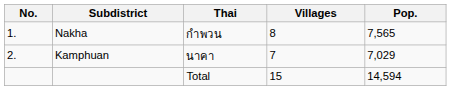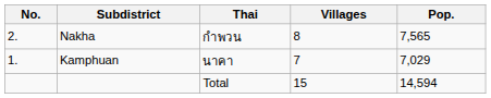 <table class="wikitable" style="width:50%;">
 <tr>
 <th>No.</th>
 <th>Subdistrict</th>
 <th>Thai</th>
 <th>Villages</th>
 <th>Pop.</th>
 </tr>
 <tr>
-<td>1.</td>
+<td>2.</td>
 <td>Nakha</td>
 <td>กำพวน</td>
 <td>8</td>
 <td>7,565</td>
 </tr>
 <tr>
-<td>2.</td>
+<td>1.</td>
 <td>Kamphuan</td>
 <td>นาคา</td>
 <td>7</td>
 <td>7,029</td>
 </tr>
 <tr>
 <td></td>
 <td></td>
 <td>Total</td>
 <td>15</td>
 <td>14,594</td>
 </tr>
 </table>
